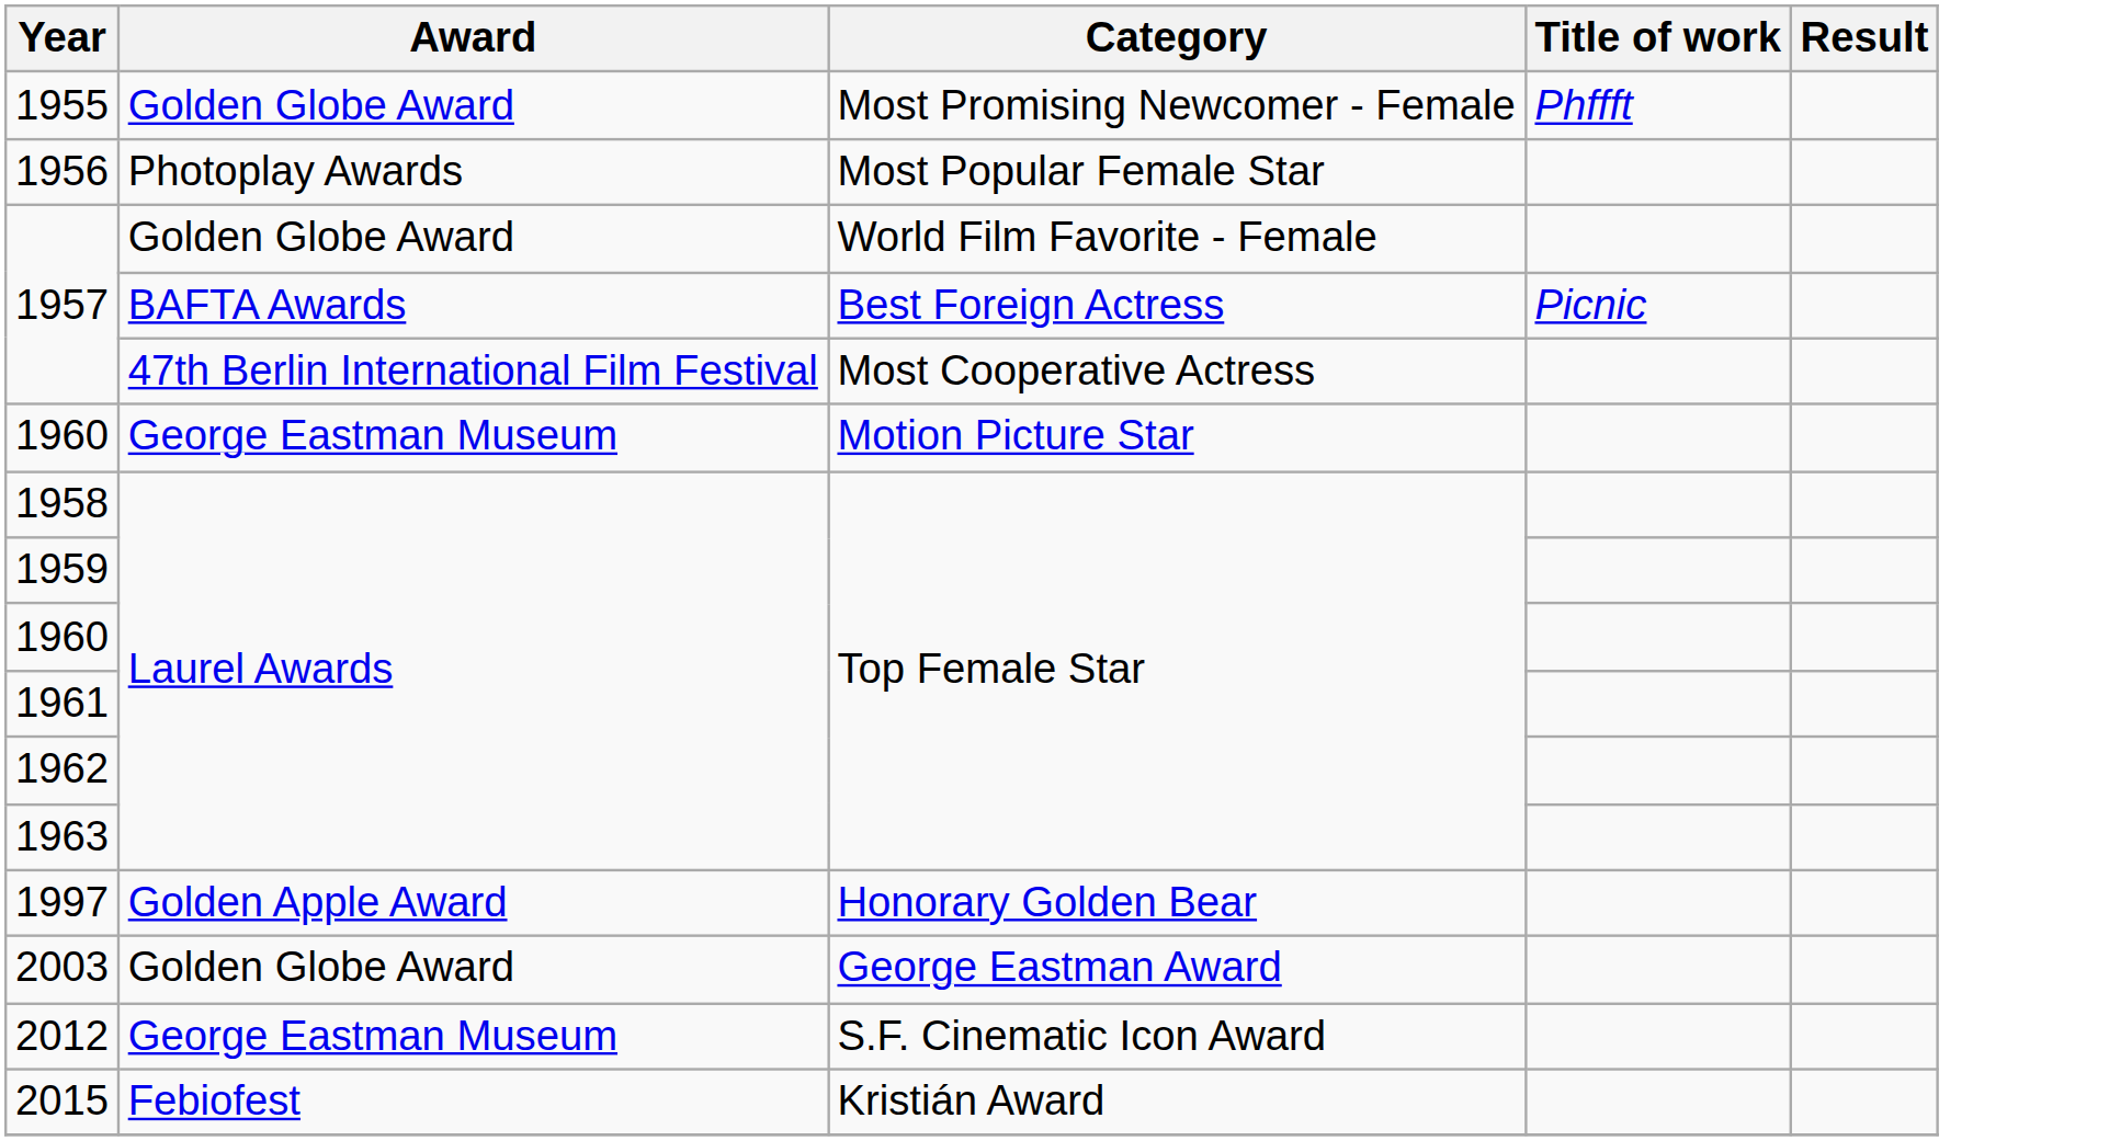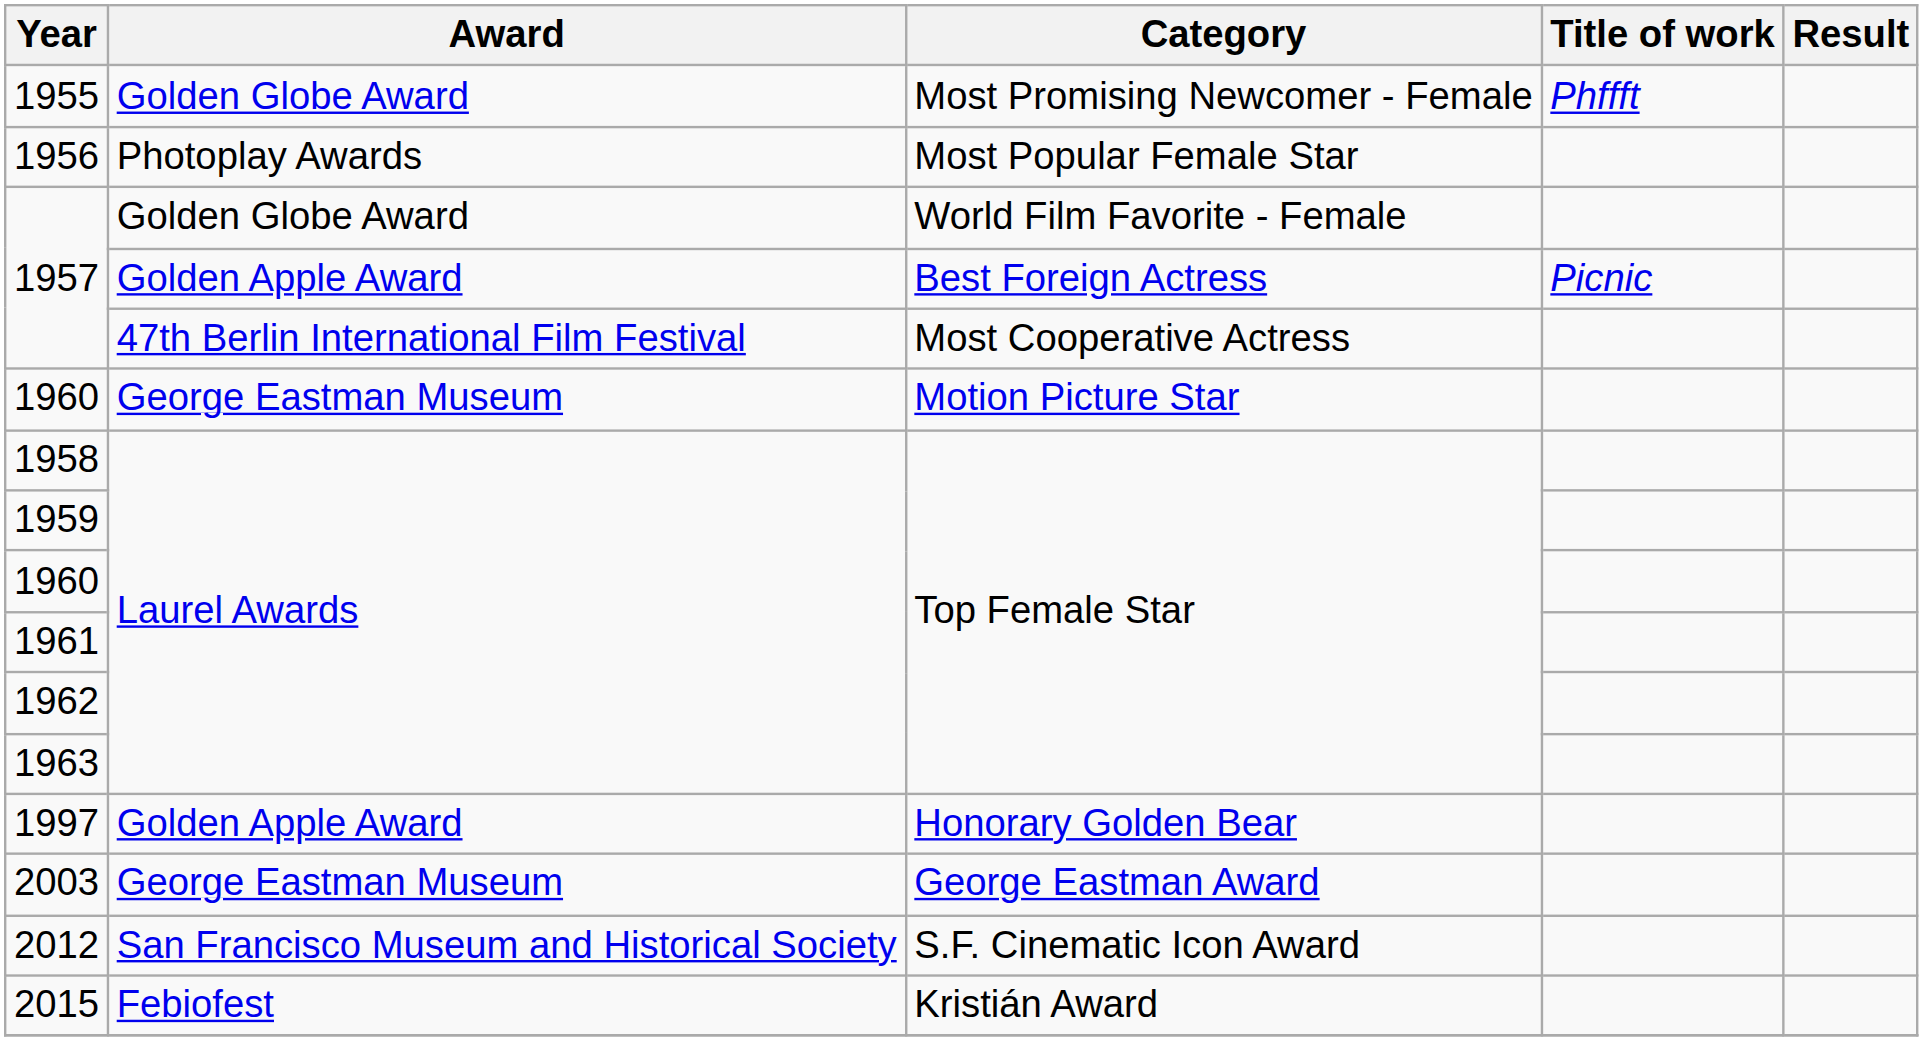 <table class="wikitable sortable">
 <tr>
 <th>Year</th>
 <th>Award</th>
 <th>Category</th>
 <th>Title of work</th>
 <th>Result</th>
 </tr>
 <tr>
 <td>1955</td>
 <td><a href='#'>Golden Globe Award</a></td>
 <td>Most Promising Newcomer - Female</td>
 <td><em><a href='#'>Phffft</a></em></td>
 <td></td>
 </tr>
 <tr>
 <td>1956</td>
 <td>Photoplay Awards</td>
 <td>Most Popular Female Star</td>
 <td></td>
 <td></td>
 </tr>
 <tr>
 <td rowspan="3">1957</td>
 <td>Golden Globe Award</td>
 <td>World Film Favorite - Female</td>
 <td></td>
 <td></td>
 </tr>
 <tr>
-<td><a href='#'>BAFTA Awards</a></td>
+<td><a href='#'>Golden Apple Award</a></td>
 <td><a href='#'>Best Foreign Actress</a></td>
 <td><em><a href='#'>Picnic</a></em></td>
 <td></td>
 </tr>
 <tr>
 <td><a href='#'>47th Berlin International Film Festival</a></td>
 <td>Most Cooperative Actress</td>
 <td></td>
 <td></td>
 </tr>
 <tr>
 <td>1960</td>
 <td><a href='#'>George Eastman Museum</a></td>
 <td><a href='#'>Motion Picture Star</a></td>
 <td></td>
 <td></td>
 </tr>
 <tr>
 <td>1958</td>
 <td rowspan="6"><a href='#'>Laurel Awards</a></td>
 <td rowspan="6">Top Female Star</td>
 <td></td>
 <td></td>
 </tr>
 <tr>
 <td>1959</td>
 <td></td>
 <td></td>
 </tr>
 <tr>
 <td>1960</td>
 <td></td>
 <td></td>
 </tr>
 <tr>
 <td>1961</td>
 <td></td>
 <td></td>
 </tr>
 <tr>
 <td>1962</td>
 <td></td>
 <td></td>
 </tr>
 <tr>
 <td>1963</td>
 <td></td>
 <td></td>
 </tr>
 <tr>
 <td>1997</td>
 <td><a href='#'>Golden Apple Award</a></td>
 <td><a href='#'>Honorary Golden Bear</a></td>
 <td></td>
 <td></td>
 </tr>
 <tr>
 <td>2003</td>
-<td>Golden Globe Award</td>
+<td><a href='#'>George Eastman Museum</a></td>
 <td><a href='#'>George Eastman Award</a></td>
 <td></td>
 <td></td>
 </tr>
 <tr>
 <td>2012</td>
-<td><a href='#'>George Eastman Museum</a></td>
+<td><a href='#'>San Francisco Museum and Historical Society</a></td>
 <td>S.F. Cinematic Icon Award</td>
 <td></td>
 <td></td>
 </tr>
 <tr>
 <td>2015</td>
 <td><a href='#'>Febiofest</a></td>
 <td>Kristián Award</td>
 <td></td>
 <td></td>
 </tr>
 <tr>
 </tr>
 </table>
